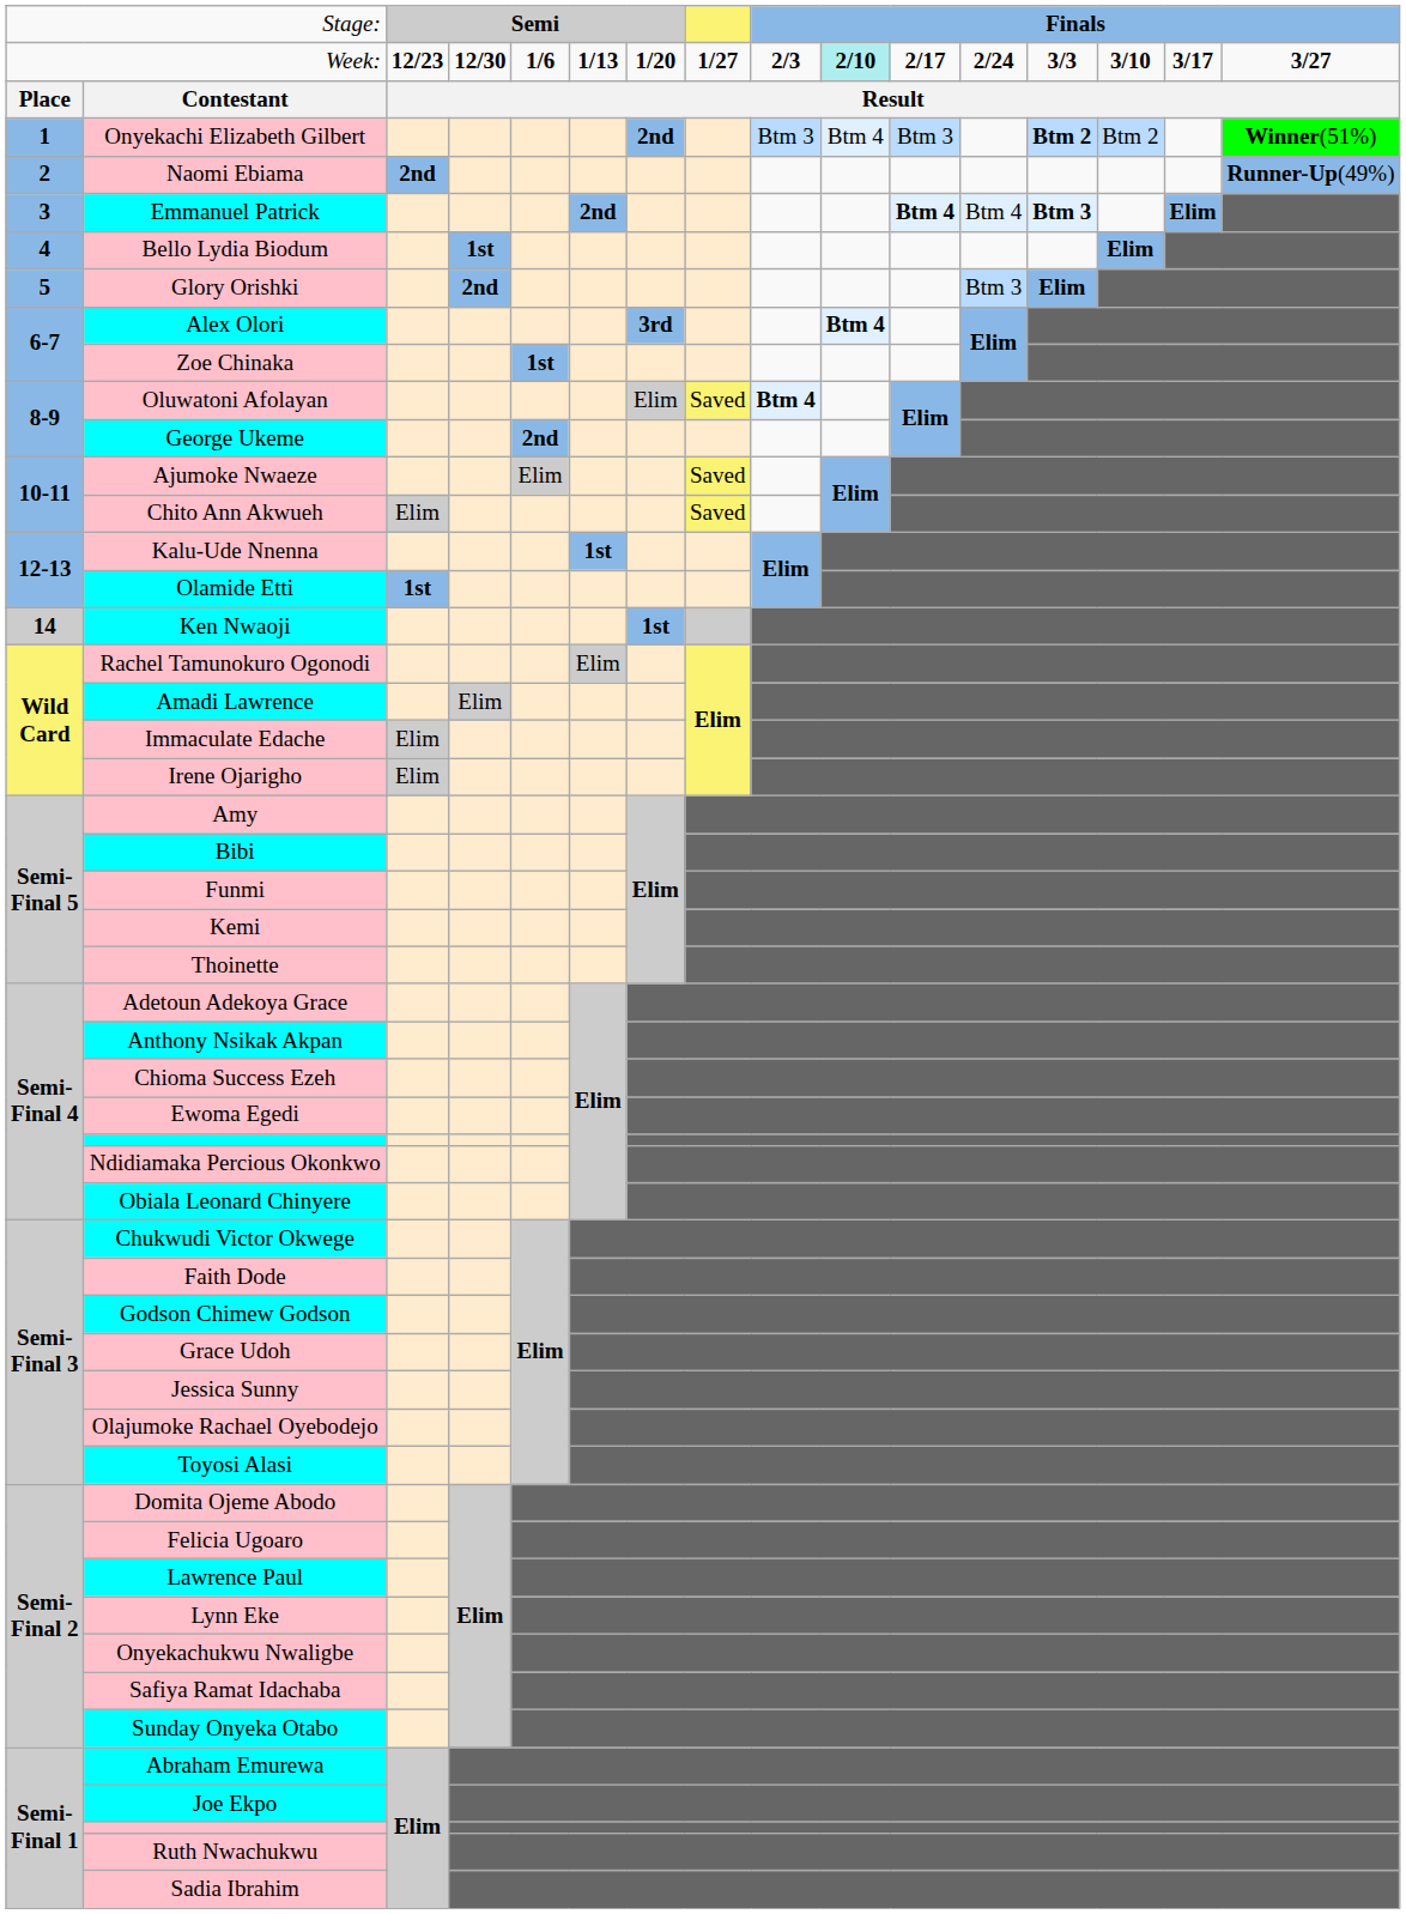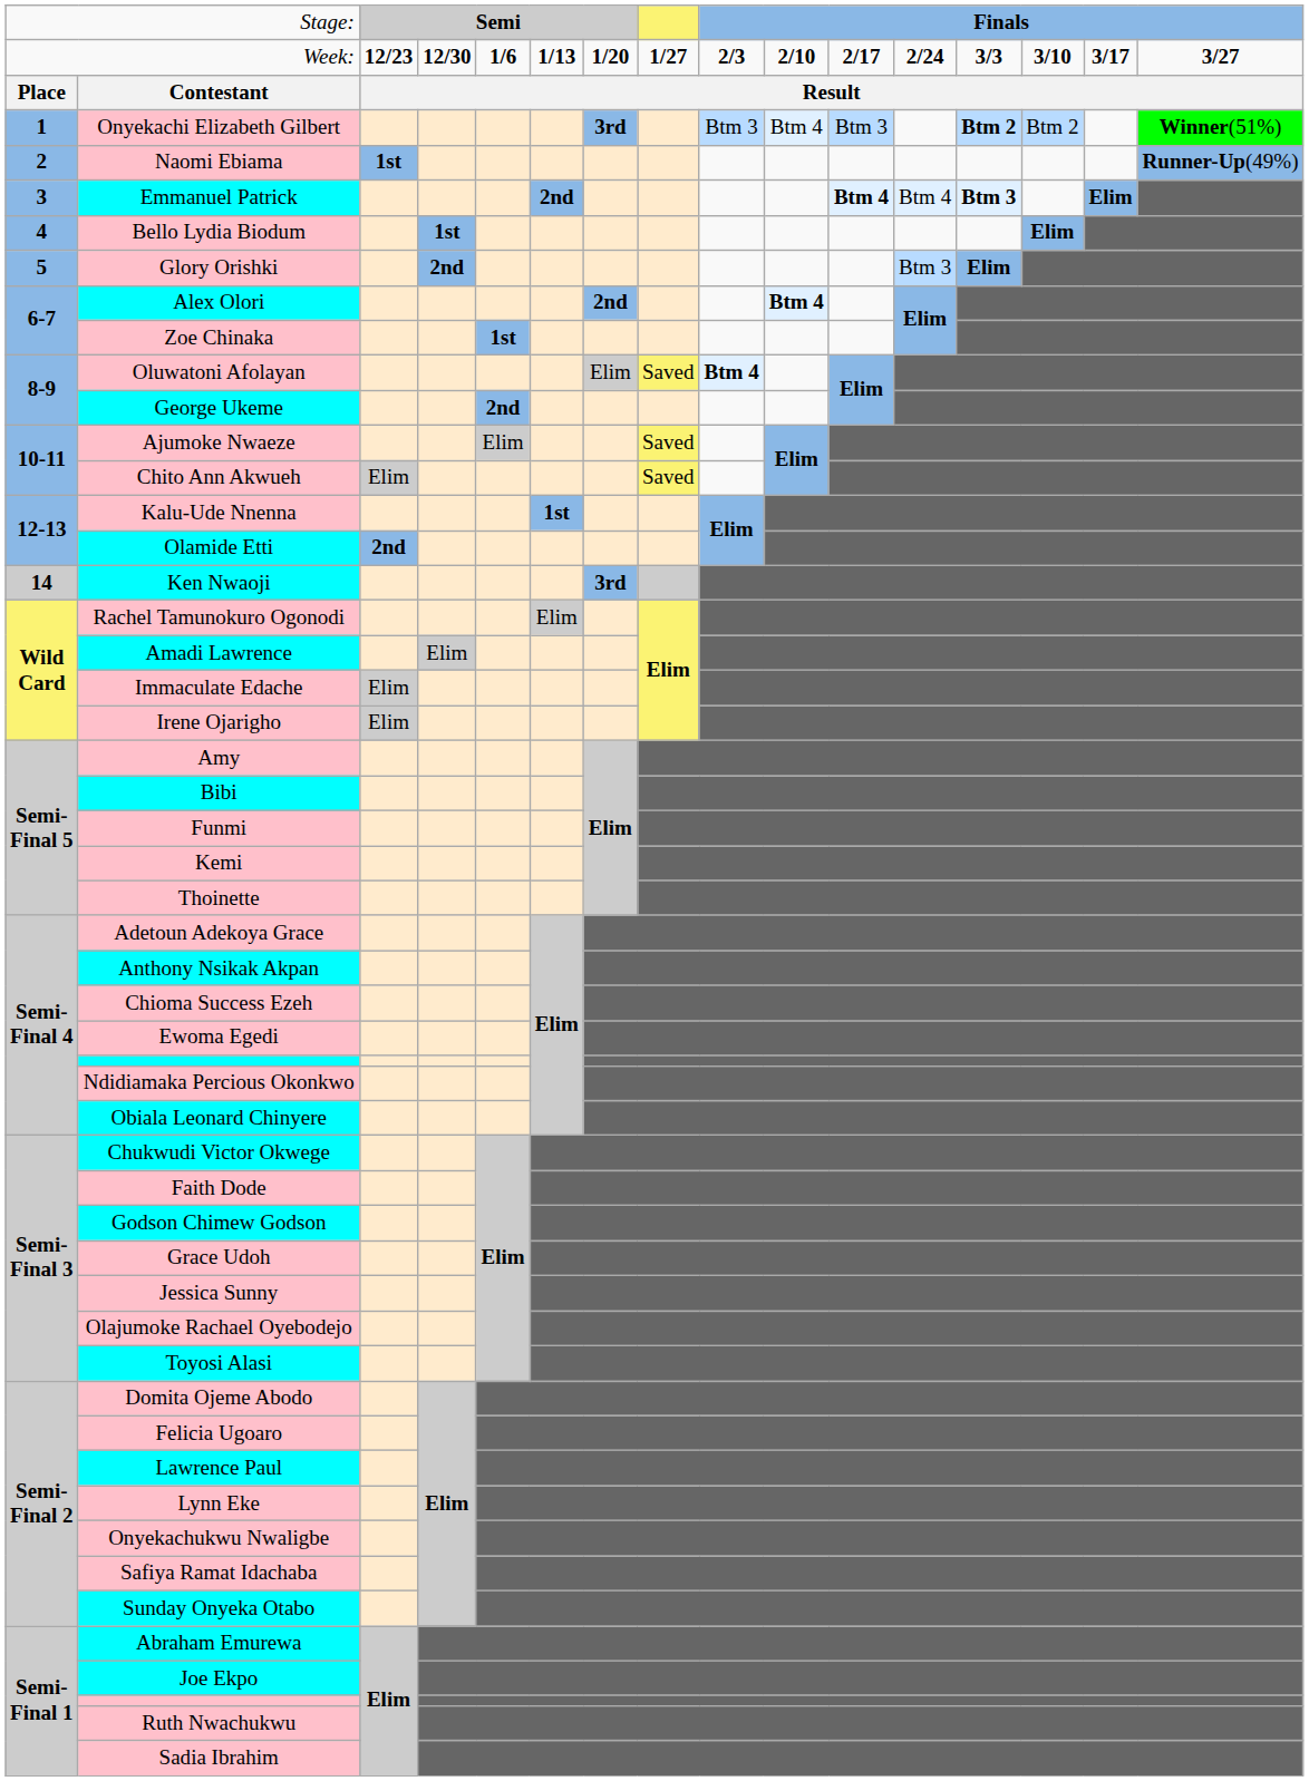 <table class="wikitable" style="margin:1em auto; text-align:center; font-size:85%">
 <tr>
 <td style="text-align:right;" colspan="2"><em>Stage:</em></td>
 <td style="background:#ccc;" colspan="5"><strong>Semi</strong></td>
 <td style="background:#fbf373; text-align:center;"></td>
 <td style="background:#8ab8e6;" colspan="8"><strong>Finals</strong></td>
 </tr>
 <tr>
 <td style="text-align:right;" colspan="2"><em>Week:</em></td>
 <td><strong>12/23</strong></td>
 <td><strong>12/30</strong></td>
 <td><strong>1/6</strong></td>
 <td><strong>1/13</strong></td>
 <td><strong>1/20</strong></td>
 <td><strong>1/27</strong></td>
 <td><strong>2/3</strong></td>
-<td style="background: paleturquoise;"><strong>2/10</strong></td>
+<td><strong>2/10</strong></td>
 <td><strong>2/17</strong></td>
 <td><strong>2/24</strong></td>
 <td><strong>3/3</strong></td>
 <td><strong>3/10</strong></td>
 <td><strong>3/17</strong></td>
 <td><strong>3/27</strong></td>
 </tr>
 <tr>
 <th>Place</th>
 <th>Contestant</th>
 <th style="text-align:center;" colspan="16">Result</th>
 </tr>
 <tr>
 <td style="background:#8ab8e6;"><strong>1</strong></td>
 <td style="background:pink;">Onyekachi Elizabeth Gilbert</td>
 <td style="background:#FFEBCD;"></td>
 <td style="background:#FFEBCD;"></td>
 <td style="background:#FFEBCD;"></td>
 <td style="background:#FFEBCD;"></td>
-<td style="background:#8ab8e6;"><strong>2nd</strong></td>
+<td style="background:#8ab8e6;"><strong>3rd</strong></td>
 <td style="background:#FFEBCD;"></td>
 <td style="background:#b8dbff;">Btm 3</td>
 <td style="background:#e0f0ff;">Btm 4</td>
 <td style="background:#b8dbff;">Btm 3</td>
 <td></td>
 <td style="background:#b8dbff;"><strong>Btm 2</strong></td>
 <td style="background:#b8dbff;">Btm 2</td>
 <td></td>
 <td style="background:lime;"><strong>Winner</strong>(51%)</td>
 </tr>
 <tr>
 <td style="background:#8ab8e6;"><strong>2</strong></td>
 <td style="background:pink;">Naomi Ebiama</td>
-<td style="background:#8ab8e6;"><strong>2nd</strong></td>
+<td style="background:#8ab8e6;"><strong>1st</strong></td>
 <td style="background:#FFEBCD;"></td>
 <td style="background:#FFEBCD;"></td>
 <td style="background:#FFEBCD;"></td>
 <td style="background:#FFEBCD;"></td>
 <td style="background:#FFEBCD;"></td>
 <td></td>
 <td></td>
 <td></td>
 <td></td>
 <td></td>
 <td></td>
 <td></td>
 <td style="background:#8AB8E6;"><strong>Runner-Up</strong>(49%)</td>
 </tr>
 <tr>
 <td style="background:#8ab8e6;"><strong>3</strong></td>
 <td style="background:cyan;">Emmanuel Patrick</td>
 <td style="background:#FFEBCD;"></td>
 <td style="background:#FFEBCD;"></td>
 <td style="background:#FFEBCD;"></td>
 <td style="background:#8ab8e6;"><strong>2nd</strong></td>
 <td style="background:#FFEBCD;"></td>
 <td style="background:#FFEBCD;"></td>
 <td></td>
 <td></td>
 <td style="background:#e0f0ff;"><strong>Btm 4</strong></td>
 <td style="background:#e0f0ff;">Btm 4</td>
 <td style="background:#e0f0ff;"><strong>Btm 3</strong></td>
 <td></td>
 <td style="background:#8AB8E6;"><strong>Elim</strong></td>
 <td style="background:#666;"></td>
 </tr>
 <tr>
 <td style="background:#8ab8e6;"><strong>4</strong></td>
 <td style="background:pink;">Bello Lydia Biodum</td>
 <td style="background:#FFEBCD;"></td>
 <td style="background:#8ab8e6;"><strong>1st</strong></td>
 <td style="background:#FFEBCD;"></td>
 <td style="background:#FFEBCD;"></td>
 <td style="background:#FFEBCD;"></td>
 <td style="background:#FFEBCD;"></td>
 <td></td>
 <td></td>
 <td></td>
 <td></td>
 <td></td>
 <td style="background:#8AB8E6;"><strong>Elim</strong></td>
 <td style="background:#666;" colspan="2"></td>
 </tr>
 <tr>
 <td style="background:#8ab8e6;"><strong>5</strong></td>
 <td style="background:pink;">Glory Orishki</td>
 <td style="background:#FFEBCD;"></td>
 <td style="background:#8ab8e6;"><strong>2nd</strong></td>
 <td style="background:#FFEBCD;"></td>
 <td style="background:#FFEBCD;"></td>
 <td style="background:#FFEBCD;"></td>
 <td style="background:#FFEBCD;"></td>
 <td></td>
 <td></td>
 <td></td>
 <td style="background:#b8dbff;">Btm 3</td>
 <td style="background:#8AB8E6;"><strong>Elim</strong></td>
 <td style="background:#666;" colspan="4"></td>
 </tr>
 <tr>
 <td style="background:#8ab8e6;" rowspan="2"><strong>6-7</strong></td>
 <td style="background:cyan;">Alex Olori</td>
 <td style="background:#FFEBCD;"></td>
 <td style="background:#FFEBCD;"></td>
 <td style="background:#FFEBCD;"></td>
 <td style="background:#FFEBCD;"></td>
-<td style="background:#8ab8e6;"><strong>3rd</strong></td>
+<td style="background:#8ab8e6;"><strong>2nd</strong></td>
 <td style="background:#FFEBCD;"></td>
 <td></td>
 <td style="background:#e0f0ff;"><strong>Btm 4</strong></td>
 <td></td>
 <td style="background:#8AB8E6;" rowspan=2><strong>Elim</strong></td>
 <td style="background:#666;" colspan="6"></td>
 </tr>
 <tr>
 <td style="background:pink;">Zoe Chinaka</td>
 <td style="background:#FFEBCD;"></td>
 <td style="background:#FFEBCD;"></td>
 <td style="background:#8ab8e6;"><strong>1st</strong></td>
 <td style="background:#FFEBCD;"></td>
 <td style="background:#FFEBCD;"></td>
 <td style="background:#FFEBCD;"></td>
 <td></td>
 <td></td>
 <td></td>
 <td style="background:#666;" colspan="6"></td>
 </tr>
 <tr>
 <td style="background:#8ab8e6;" rowspan="2"><strong>8-9</strong></td>
 <td style="background:pink;">Oluwatoni Afolayan</td>
 <td style="background:#FFEBCD;"></td>
 <td style="background:#FFEBCD;"></td>
 <td style="background:#FFEBCD;"></td>
 <td style="background:#FFEBCD;"></td>
 <td style="background:#ccc;">Elim</td>
 <td style="background:#fbf373; text-align:center;">Saved</td>
 <td style="background:#e0f0ff;"><strong>Btm 4</strong></td>
 <td></td>
 <td style="background:#8AB8E6;" rowspan=2><strong>Elim</strong></td>
 <td style="background:#666;" colspan="7"></td>
 </tr>
 <tr>
 <td style="background:cyan;">George Ukeme</td>
 <td style="background:#FFEBCD;"></td>
 <td style="background:#FFEBCD;"></td>
 <td style="background:#8ab8e6;"><strong>2nd</strong></td>
 <td style="background:#FFEBCD;"></td>
 <td style="background:#FFEBCD;"></td>
 <td style="background:#FFEBCD;"></td>
 <td></td>
 <td></td>
 <td style="background:#666;" colspan="7"></td>
 </tr>
 <tr>
 <td style="background:#8ab8e6;" rowspan="2"><strong>10-11</strong></td>
 <td style="background:pink;">Ajumoke Nwaeze</td>
 <td style="background:#FFEBCD;"></td>
 <td style="background:#FFEBCD;"></td>
 <td style="background:#ccc;">Elim</td>
 <td style="background:#FFEBCD;"></td>
 <td style="background:#FFEBCD;"></td>
 <td style="background:#fbf373; text-align:center;">Saved</td>
 <td></td>
 <td style="background:#8AB8E6;" rowspan=2><strong>Elim</strong></td>
 <td style="background:#666;" colspan="8"></td>
 </tr>
 <tr>
 <td style="background:pink;">Chito Ann Akwueh</td>
 <td style="background:#ccc;">Elim</td>
 <td style="background:#FFEBCD;"></td>
 <td style="background:#FFEBCD;"></td>
 <td style="background:#FFEBCD;"></td>
 <td style="background:#FFEBCD;"></td>
 <td style="background:#fbf373; text-align:center;">Saved</td>
 <td></td>
 <td style="background:#666;" colspan="8"></td>
 </tr>
 <tr>
 <td style="background:#8ab8e6;" rowspan="2"><strong>12-13</strong></td>
 <td style="background:pink;">Kalu-Ude Nnenna</td>
 <td style="background:#FFEBCD;"></td>
 <td style="background:#FFEBCD;"></td>
 <td style="background:#FFEBCD;"></td>
 <td style="background:#8ab8e6;"><strong>1st</strong></td>
 <td style="background:#FFEBCD;"></td>
 <td style="background:#FFEBCD;"></td>
 <td style="background:#8AB8E6;" rowspan=2><strong>Elim</strong></td>
 <td style="background:#666;" colspan="9"></td>
 </tr>
 <tr>
 <td style="background:cyan;">Olamide Etti</td>
-<td style="background:#8ab8e6;"><strong>1st</strong></td>
+<td style="background:#8ab8e6;"><strong>2nd</strong></td>
 <td style="background:#FFEBCD;"></td>
 <td style="background:#FFEBCD;"></td>
 <td style="background:#FFEBCD;"></td>
 <td style="background:#FFEBCD;"></td>
 <td style="background:#FFEBCD;"></td>
 <td style="background:#666;" colspan="9"></td>
 </tr>
 <tr>
 <td style="background:#ccc;"><strong>14</strong></td>
 <td style="background:cyan;">Ken Nwaoji</td>
 <td style="background:#FFEBCD;"></td>
 <td style="background:#FFEBCD;"></td>
 <td style="background:#FFEBCD;"></td>
 <td style="background:#FFEBCD;"></td>
-<td style="background:#8ab8e6;"><strong>1st</strong></td>
+<td style="background:#8ab8e6;"><strong>3rd</strong></td>
 <td style="background:#ccc; text-align:center;"></td>
 <td style="background:#666;" colspan="10"></td>
 </tr>
 <tr>
 <td rowspan="4" style="background:#fbf373;"><strong>Wild<br>Card</strong></td>
 <td style="background:pink;">Rachel Tamunokuro Ogonodi</td>
 <td style="background:#FFEBCD;"></td>
 <td style="background:#FFEBCD;"></td>
 <td style="background:#FFEBCD;"></td>
 <td style="background:#ccc;">Elim</td>
 <td style="background:#FFEBCD;"></td>
 <td style="background:#fbf373; text-align:center;" rowspan="4"><strong>Elim</strong></td>
 <td style="background:#666;" colspan="10"></td>
 </tr>
 <tr>
 <td style="background:cyan;">Amadi Lawrence</td>
 <td style="background:#FFEBCD;"></td>
 <td style="background:#ccc;">Elim</td>
 <td style="background:#FFEBCD;"></td>
 <td style="background:#FFEBCD;"></td>
 <td style="background:#FFEBCD;"></td>
 <td style="background:#666;" colspan="10"></td>
 </tr>
 <tr>
 <td style="background:pink;">Immaculate Edache</td>
 <td style="background:#ccc;">Elim</td>
 <td style="background:#FFEBCD;"></td>
 <td style="background:#FFEBCD;"></td>
 <td style="background:#FFEBCD;"></td>
 <td style="background:#FFEBCD;"></td>
 <td style="background:#666;" colspan="10"></td>
 </tr>
 <tr>
 <td style="background:pink;">Irene Ojarigho</td>
 <td style="background:#ccc;">Elim</td>
 <td style="background:#FFEBCD;"></td>
 <td style="background:#FFEBCD;"></td>
 <td style="background:#FFEBCD;"></td>
 <td style="background:#FFEBCD;"></td>
 <td style="background:#666;" colspan="10"></td>
 </tr>
 <tr>
 <td rowspan="5" style="background:#ccc;"><strong>Semi-<br>Final 5</strong></td>
 <td style="background:pink;">Amy</td>
 <td style="background:#FFEBCD;"></td>
 <td style="background:#FFEBCD;"></td>
 <td style="background:#FFEBCD;"></td>
 <td style="background:#FFEBCD;"></td>
 <td rowspan="5" style="background:#ccc;"><strong>Elim</strong></td>
 <td style="background:#666;" colspan="11"></td>
 </tr>
 <tr>
 <td style="background:cyan;">Bibi</td>
 <td style="background:#FFEBCD;"></td>
 <td style="background:#FFEBCD;"></td>
 <td style="background:#FFEBCD;"></td>
 <td style="background:#FFEBCD;"></td>
 <td style="background:#666;" colspan="11"></td>
 </tr>
 <tr>
 <td style="background:pink;">Funmi</td>
 <td style="background:#FFEBCD;"></td>
 <td style="background:#FFEBCD;"></td>
 <td style="background:#FFEBCD;"></td>
 <td style="background:#FFEBCD;"></td>
 <td style="background:#666;" colspan="11"></td>
 </tr>
 <tr>
 <td style="background:pink;">Kemi</td>
 <td style="background:#FFEBCD;"></td>
 <td style="background:#FFEBCD;"></td>
 <td style="background:#FFEBCD;"></td>
 <td style="background:#FFEBCD;"></td>
 <td style="background:#666;" colspan="11"></td>
 </tr>
 <tr>
 <td style="background:pink;">Thoinette</td>
 <td style="background:#FFEBCD;"></td>
 <td style="background:#FFEBCD;"></td>
 <td style="background:#FFEBCD;"></td>
 <td style="background:#FFEBCD;"></td>
 <td style="background:#666;" colspan="11"></td>
 </tr>
 <tr>
 <td rowspan="7" style="background:#ccc;"><strong>Semi-<br>Final 4</strong></td>
 <td style="background:pink;">Adetoun Adekoya Grace</td>
 <td style="background:#FFEBCD;"></td>
 <td style="background:#FFEBCD;"></td>
 <td style="background:#FFEBCD;"></td>
 <td rowspan="7" style="background:#ccc;"><strong>Elim</strong></td>
 <td style="background:#666;" colspan="12"></td>
 </tr>
 <tr>
 <td style="background:cyan;">Anthony Nsikak Akpan</td>
 <td style="background:#FFEBCD;"></td>
 <td style="background:#FFEBCD;"></td>
 <td style="background:#FFEBCD;"></td>
 <td style="background:#666;" colspan="12"></td>
 </tr>
 <tr>
 <td style="background:pink;">Chioma Success Ezeh</td>
 <td style="background:#FFEBCD;"></td>
 <td style="background:#FFEBCD;"></td>
 <td style="background:#FFEBCD;"></td>
 <td style="background:#666;" colspan="12"></td>
 </tr>
 <tr>
 <td style="background:pink;">Ewoma Egedi</td>
 <td style="background:#FFEBCD;"></td>
 <td style="background:#FFEBCD;"></td>
 <td style="background:#FFEBCD;"></td>
 <td style="background:#666;" colspan="12"></td>
 </tr>
 <tr>
 <td style="background:cyan;"></td>
 <td style="background:#FFEBCD;"></td>
 <td style="background:#FFEBCD;"></td>
 <td style="background:#FFEBCD;"></td>
 <td style="background:#666;" colspan="12"></td>
 </tr>
 <tr>
 <td style="background:pink;">Ndidiamaka Percious Okonkwo</td>
 <td style="background:#FFEBCD;"></td>
 <td style="background:#FFEBCD;"></td>
 <td style="background:#FFEBCD;"></td>
 <td style="background:#666;" colspan="12"></td>
 </tr>
 <tr>
 <td style="background:cyan;">Obiala Leonard Chinyere</td>
 <td style="background:#FFEBCD;"></td>
 <td style="background:#FFEBCD;"></td>
 <td style="background:#FFEBCD;"></td>
 <td style="background:#666;" colspan="12"></td>
 </tr>
 <tr>
 <td rowspan="7" style="background:#ccc;"><strong>Semi-<br>Final 3</strong></td>
 <td style="background:cyan;">Chukwudi Victor Okwege</td>
 <td style="background:#FFEBCD;"></td>
 <td style="background:#FFEBCD;"></td>
 <td rowspan="7" style="background:#ccc;"><strong>Elim</strong></td>
 <td style="background:#666;" colspan="13"></td>
 </tr>
 <tr>
 <td style="background:pink;">Faith Dode</td>
 <td style="background:#FFEBCD;"></td>
 <td style="background:#FFEBCD;"></td>
 <td style="background:#666;" colspan="13"></td>
 </tr>
 <tr>
 <td style="background:cyan;">Godson Chimew Godson</td>
 <td style="background:#FFEBCD;"></td>
 <td style="background:#FFEBCD;"></td>
 <td style="background:#666;" colspan="13"></td>
 </tr>
 <tr>
 <td style="background:pink;">Grace Udoh</td>
 <td style="background:#FFEBCD;"></td>
 <td style="background:#FFEBCD;"></td>
 <td style="background:#666;" colspan="13"></td>
 </tr>
 <tr>
 <td style="background:pink;">Jessica Sunny</td>
 <td style="background:#FFEBCD;"></td>
 <td style="background:#FFEBCD;"></td>
 <td style="background:#666;" colspan="13"></td>
 </tr>
 <tr>
 <td style="background:pink;">Olajumoke Rachael Oyebodejo</td>
 <td style="background:#FFEBCD;"></td>
 <td style="background:#FFEBCD;"></td>
 <td style="background:#666;" colspan="13"></td>
 </tr>
 <tr>
 <td style="background:cyan;">Toyosi Alasi</td>
 <td style="background:#FFEBCD;"></td>
 <td style="background:#FFEBCD;"></td>
 <td style="background:#666;" colspan="13"></td>
 </tr>
 <tr>
 <td rowspan="7" style="background:#ccc;"><strong>Semi-<br>Final 2</strong></td>
 <td style="background:pink;">Domita Ojeme Abodo</td>
 <td style="background:#FFEBCD;"></td>
 <td rowspan="7" style="background:#ccc;"><strong>Elim</strong></td>
 <td style="background:#666;" colspan="14"></td>
 </tr>
 <tr>
 <td style="background:pink;">Felicia Ugoaro</td>
 <td style="background:#FFEBCD;"></td>
 <td style="background:#666;" colspan="14"></td>
 </tr>
 <tr>
 <td style="background:cyan;">Lawrence Paul</td>
 <td style="background:#FFEBCD;"></td>
 <td style="background:#666;" colspan="14"></td>
 </tr>
 <tr>
 <td style="background:pink;">Lynn Eke</td>
 <td style="background:#FFEBCD;"></td>
 <td style="background:#666;" colspan="14"></td>
 </tr>
 <tr>
 <td style="background:pink;">Onyekachukwu Nwaligbe</td>
 <td style="background:#FFEBCD;"></td>
 <td style="background:#666;" colspan="14"></td>
 </tr>
 <tr>
 <td style="background:pink;">Safiya Ramat Idachaba</td>
 <td style="background:#FFEBCD;"></td>
 <td style="background:#666;" colspan="14"></td>
 </tr>
 <tr>
 <td style="background:cyan;">Sunday Onyeka Otabo</td>
 <td style="background:#FFEBCD;"></td>
 <td style="background:#666;" colspan="14"></td>
 </tr>
 <tr>
 <td rowspan="5" style="background:#ccc;"><strong>Semi-<br>Final 1</strong></td>
 <td style="background:cyan;">Abraham Emurewa</td>
 <td rowspan="5" style="background:#ccc;"><strong>Elim</strong></td>
 <td style="background:#666;" colspan="15"></td>
 </tr>
 <tr>
 <td style="background:cyan;">Joe Ekpo</td>
 <td style="background:#666;" colspan="15"></td>
 </tr>
 <tr>
 <td style="background:pink;"></td>
 <td style="background:#666;" colspan="15"></td>
 </tr>
 <tr>
 <td style="background:pink;">Ruth Nwachukwu</td>
 <td style="background:#666;" colspan="15"></td>
 </tr>
 <tr>
 <td style="background:pink;">Sadia Ibrahim</td>
 <td style="background:#666;" colspan="15"></td>
 </tr>
 </table>
